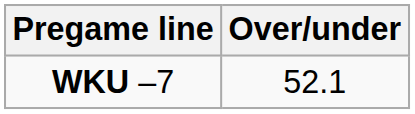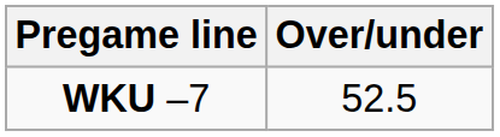 <table class="wikitable">
 <tr align="center">
 <th style=>Pregame line</th>
 <th style=>Over/under</th>
 </tr>
 <tr align="center">
 <td><strong>WKU</strong> –7</td>
-<td>52.1</td>
+<td>52.5</td>
 </tr>
 </table>
